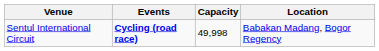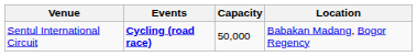 <table class="wikitable">
 <tr>
 <th><strong>Venue</strong></th>
 <th><strong>Events</strong></th>
 <th><strong>Capacity</strong></th>
 <th><strong>Location</strong></th>
 </tr>
 <tr>
 <td><a href='#'>Sentul International Circuit</a></td>
 <td><strong><a href='#'>Cycling (road race)</a></strong></td>
-<td>49,998</td>
+<td>50,000</td>
 <td><a href='#'>Babakan Madang</a>, <a href='#'>Bogor Regency</a></td>
 </tr>
 </table>
